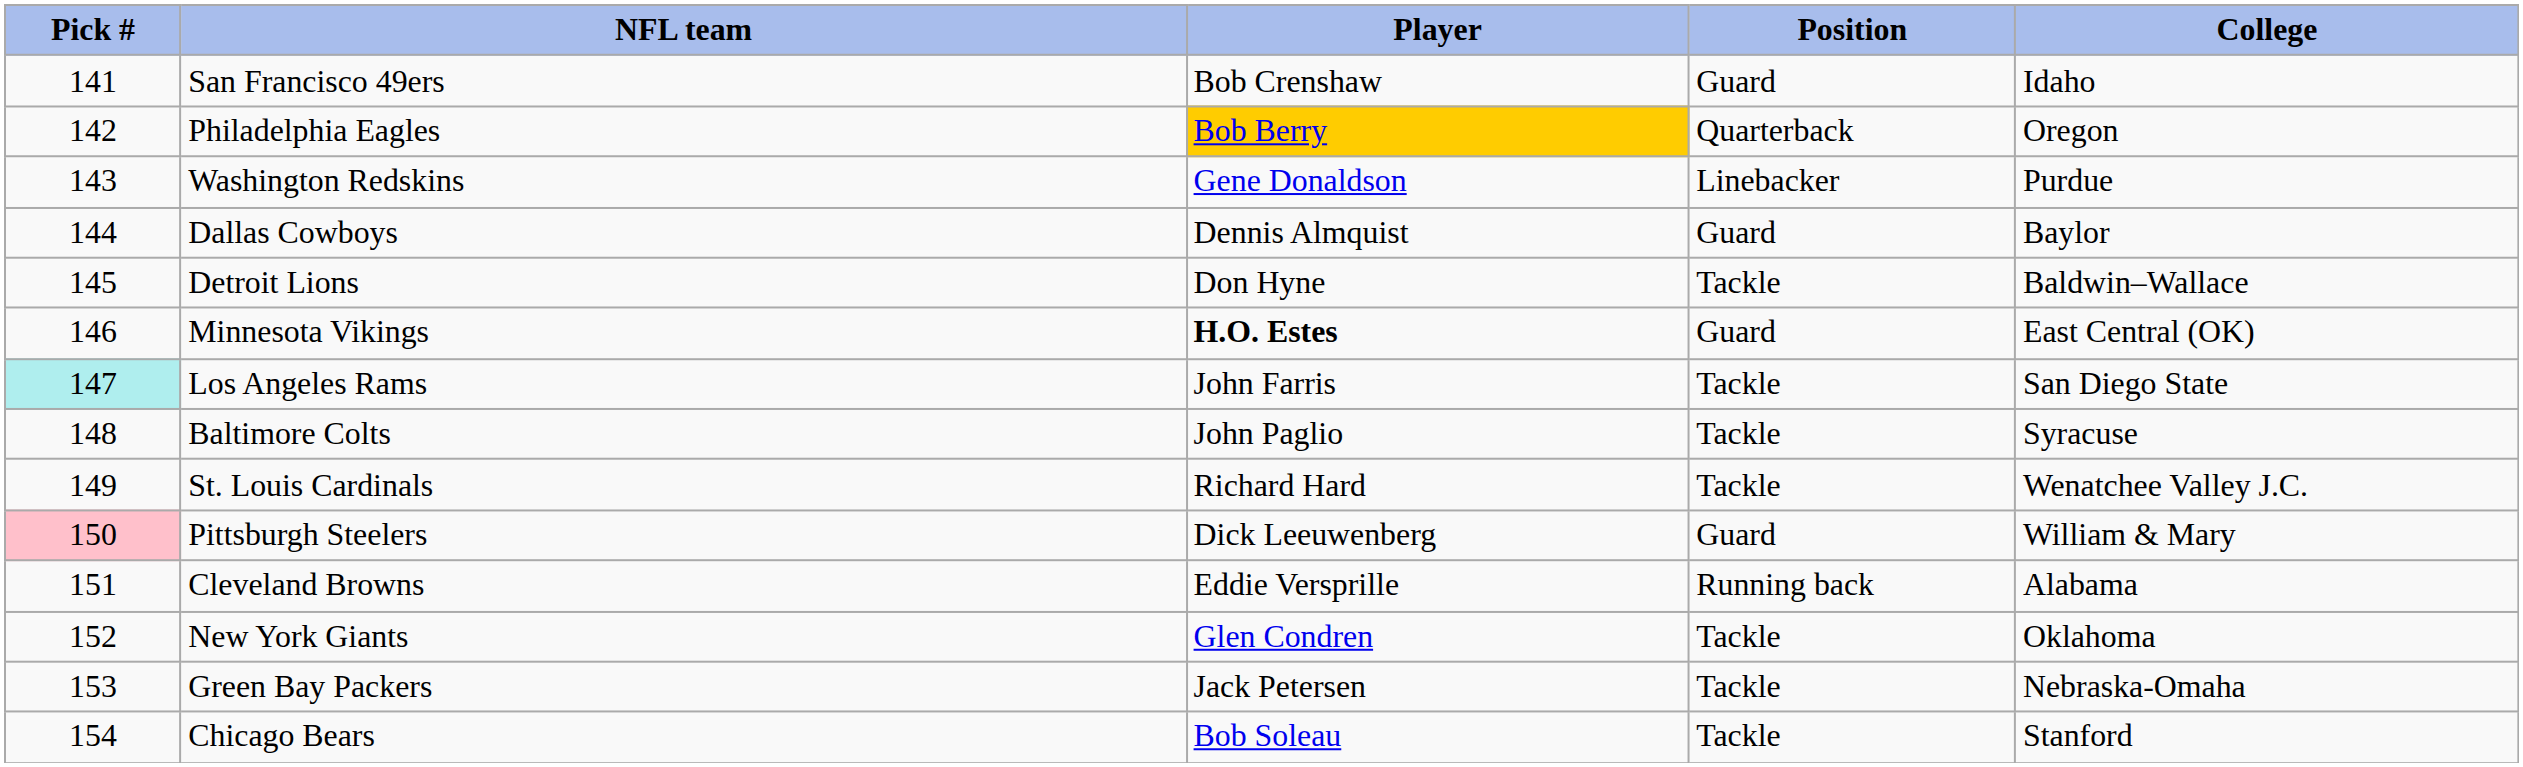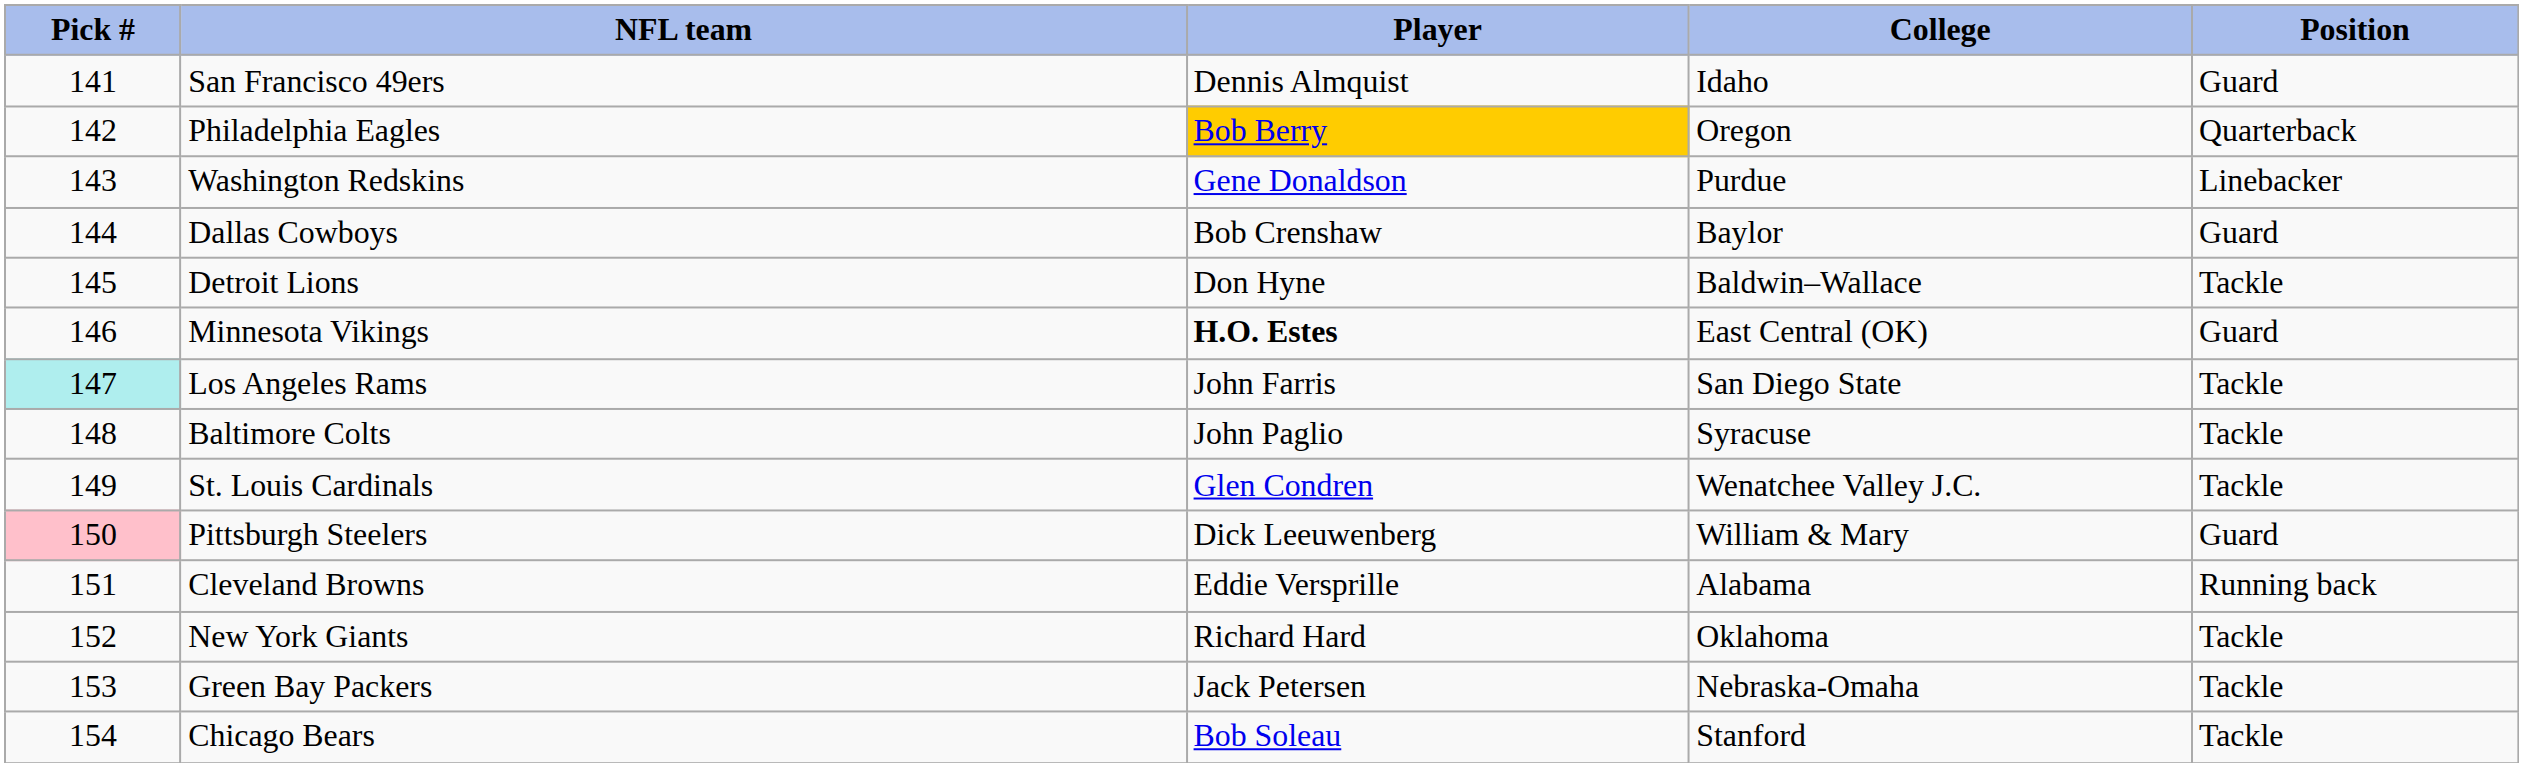 <table class="wikitable sortable sortable" style="width: 100%">
 <tr>
 <th style="background:#A8BDEC;" width=7%>Pick #</th>
 <th width=40% style="background:#A8BDEC;">NFL team</th>
 <th width=20% style="background:#A8BDEC;">Player</th>
+<th style="background:#A8BDEC;">College</th>
 <th width=13% style="background:#A8BDEC;">Position</th>
-<th style="background:#A8BDEC;">College</th>
 </tr>
 <tr>
 <td align=center>141</td>
 <td>San Francisco 49ers</td>
-<td>Bob Crenshaw</td>
+<td>Dennis Almquist</td>
+<td>Idaho</td>
 <td>Guard</td>
-<td>Idaho</td>
 </tr>
 <tr>
 <td align=center>142</td>
 <td>Philadelphia Eagles</td>
 <td bgcolor="#FFCC00"><a href='#'>Bob Berry</a></td>
+<td>Oregon</td>
 <td>Quarterback</td>
-<td>Oregon</td>
 </tr>
 <tr>
 <td align=center>143</td>
 <td>Washington Redskins</td>
 <td><a href='#'>Gene Donaldson</a></td>
+<td>Purdue</td>
 <td>Linebacker</td>
-<td>Purdue</td>
 </tr>
 <tr>
 <td align=center>144</td>
 <td>Dallas Cowboys</td>
-<td>Dennis Almquist</td>
+<td>Bob Crenshaw</td>
+<td>Baylor</td>
 <td>Guard</td>
-<td>Baylor</td>
 </tr>
 <tr>
 <td align=center>145</td>
 <td>Detroit Lions</td>
 <td>Don Hyne</td>
+<td>Baldwin–Wallace</td>
 <td>Tackle</td>
-<td>Baldwin–Wallace</td>
 </tr>
 <tr>
 <td align=center>146</td>
 <td>Minnesota Vikings</td>
 <td><strong>H.O. Estes</strong></td>
+<td>East Central (OK)</td>
 <td>Guard</td>
-<td>East Central (OK)</td>
 </tr>
 <tr>
 <td align=center style="background: paleturquoise;">147</td>
 <td>Los Angeles Rams</td>
 <td>John Farris</td>
+<td>San Diego State</td>
 <td>Tackle</td>
-<td>San Diego State</td>
 </tr>
 <tr>
 <td align=center>148</td>
 <td>Baltimore Colts</td>
 <td>John Paglio</td>
+<td>Syracuse</td>
 <td>Tackle</td>
-<td>Syracuse</td>
 </tr>
 <tr>
 <td align=center>149</td>
 <td>St. Louis Cardinals</td>
-<td>Richard Hard</td>
+<td><a href='#'>Glen Condren</a></td>
+<td>Wenatchee Valley J.C.</td>
 <td>Tackle</td>
-<td>Wenatchee Valley J.C.</td>
 </tr>
 <tr>
 <td align=center style="background: pink;">150</td>
 <td>Pittsburgh Steelers</td>
 <td>Dick Leeuwenberg</td>
+<td>William & Mary</td>
 <td>Guard</td>
-<td>William & Mary</td>
 </tr>
 <tr>
 <td align=center>151</td>
 <td>Cleveland Browns</td>
 <td>Eddie Versprille</td>
+<td>Alabama</td>
 <td>Running back</td>
-<td>Alabama</td>
 </tr>
 <tr>
 <td align=center>152</td>
 <td>New York Giants</td>
-<td><a href='#'>Glen Condren</a></td>
+<td>Richard Hard</td>
+<td>Oklahoma</td>
 <td>Tackle</td>
-<td>Oklahoma</td>
 </tr>
 <tr>
 <td align=center>153</td>
 <td>Green Bay Packers</td>
 <td>Jack Petersen</td>
+<td>Nebraska-Omaha</td>
 <td>Tackle</td>
-<td>Nebraska-Omaha</td>
 </tr>
 <tr>
 <td align=center>154</td>
 <td>Chicago Bears</td>
 <td><a href='#'>Bob Soleau</a></td>
+<td>Stanford</td>
 <td>Tackle</td>
-<td>Stanford</td>
 </tr>
 </table>
